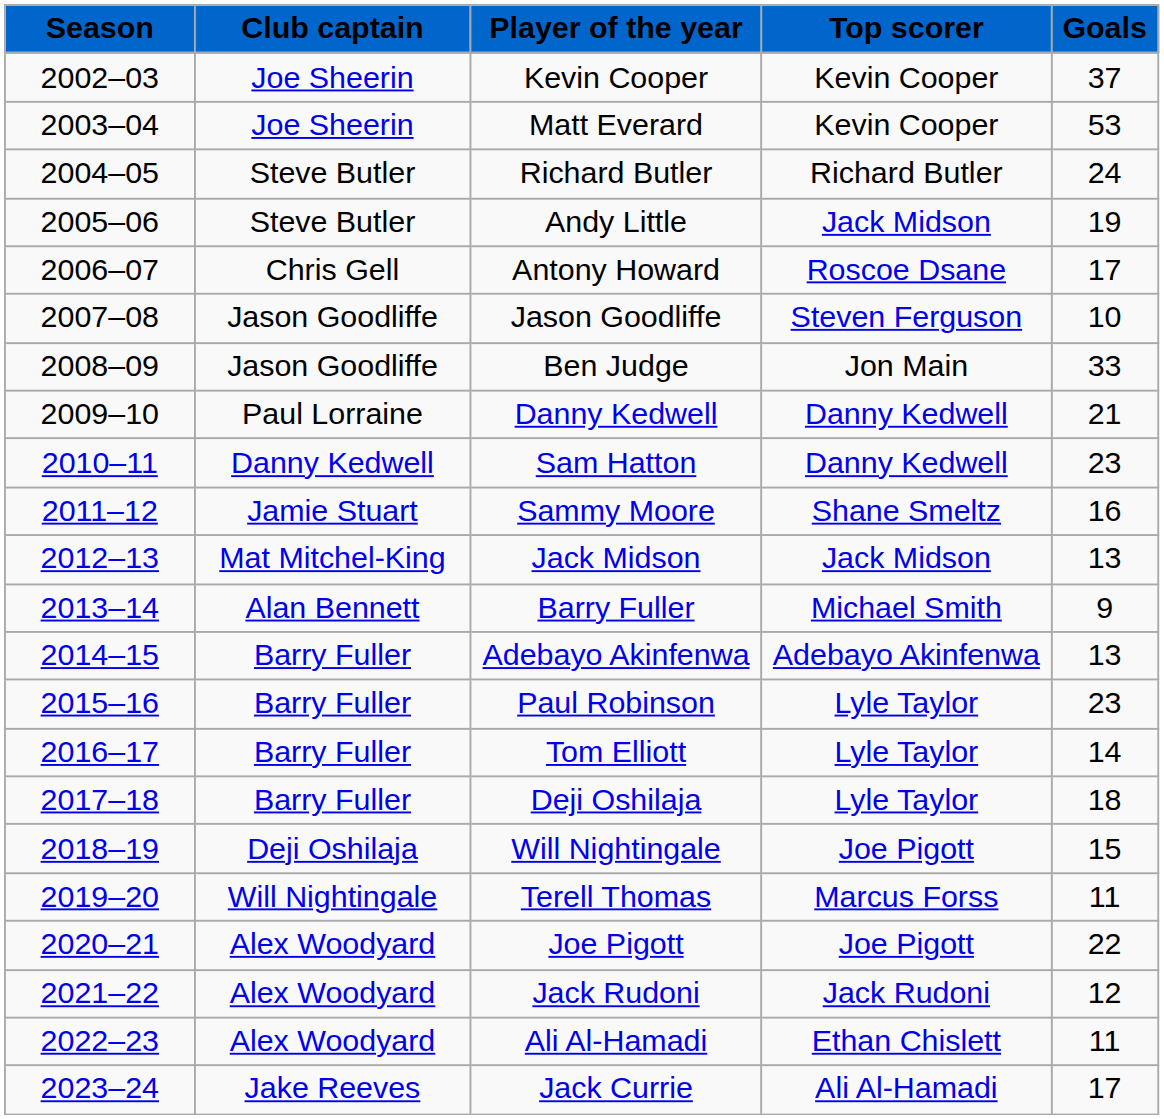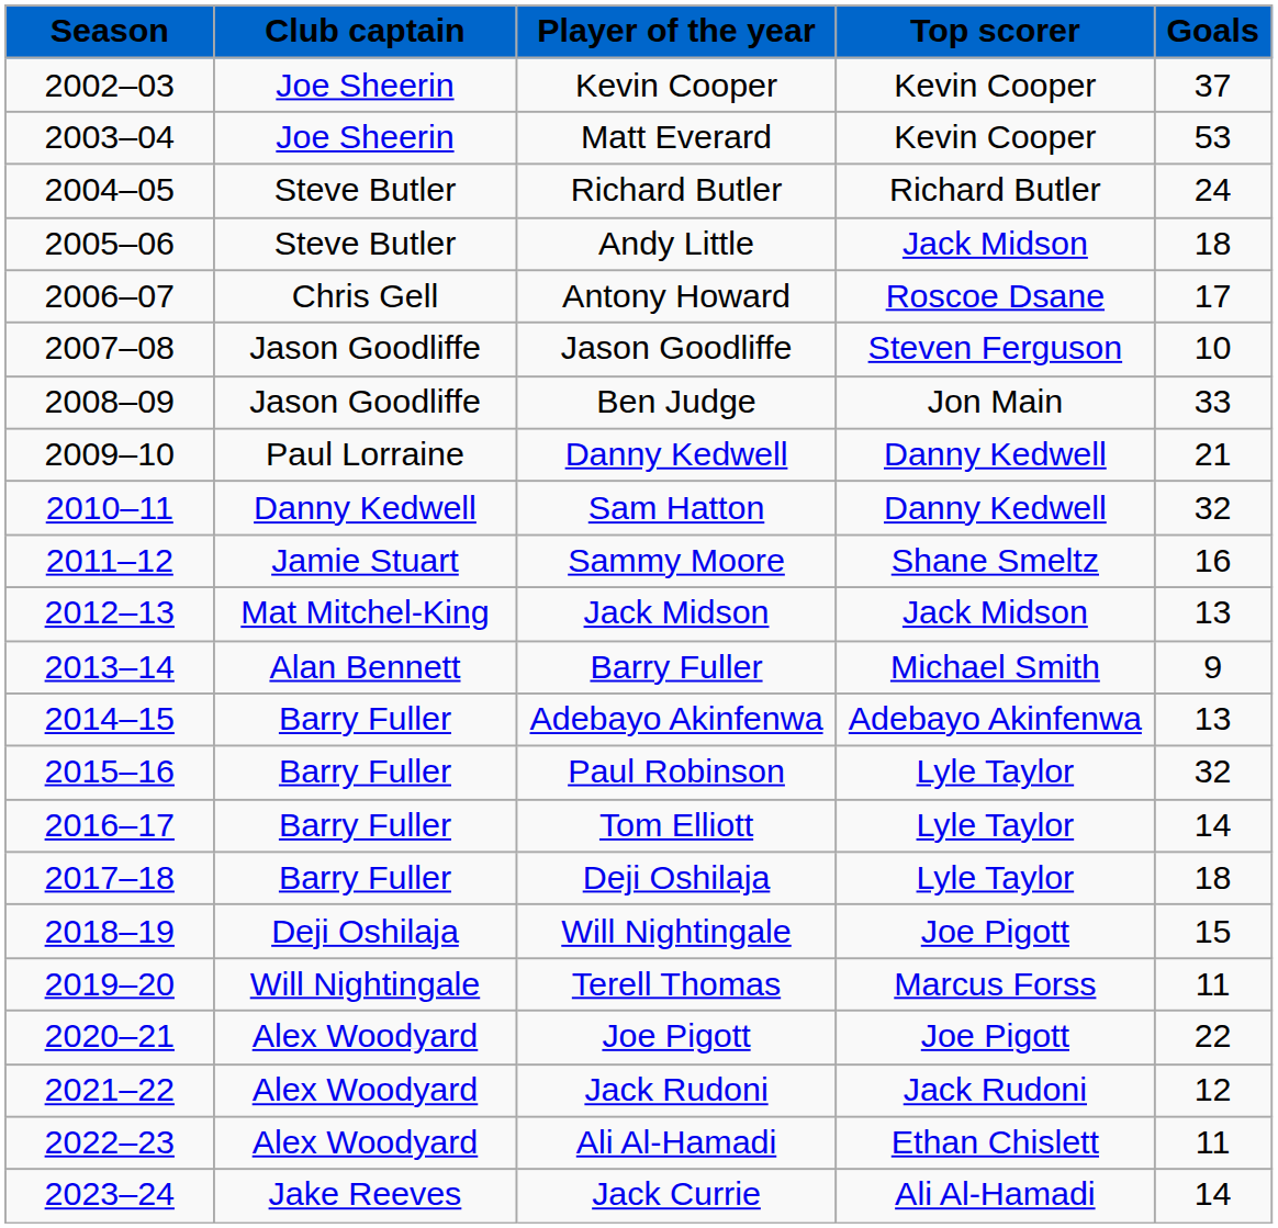 <table class="wikitable" style="text-align:center;">
 <tr>
 <th style="background:#0066cb; width:100px;"><span>Season</span></th>
 <th style="background:#0066cb; width:150px;"><span>Club captain</span></th>
 <th style="background:#0066cb; width:160px;"><span>Player of the year</span></th>
 <th style="background:#0066cb; width:160px;"><span>Top scorer</span></th>
 <th style="background:#0066cb; width:50px;"><span>Goals</span></th>
 </tr>
 <tr>
 <td>2002–03</td>
 <td> <a href='#'>Joe Sheerin</a></td>
 <td> Kevin Cooper</td>
 <td> Kevin Cooper</td>
 <td>37</td>
 </tr>
 <tr>
 <td>2003–04</td>
 <td> <a href='#'>Joe Sheerin</a></td>
 <td> Matt Everard</td>
 <td> Kevin Cooper</td>
 <td>53</td>
 </tr>
 <tr>
 <td>2004–05</td>
 <td> Steve Butler</td>
 <td> Richard Butler</td>
 <td> Richard Butler</td>
 <td>24</td>
 </tr>
 <tr>
 <td>2005–06</td>
 <td> Steve Butler</td>
 <td> Andy Little</td>
 <td> <a href='#'>Jack Midson</a></td>
-<td>19</td>
+<td>18</td>
 </tr>
 <tr>
 <td>2006–07</td>
 <td> Chris Gell</td>
 <td> Antony Howard</td>
 <td> <a href='#'>Roscoe Dsane</a></td>
 <td>17</td>
 </tr>
 <tr>
 <td>2007–08</td>
 <td> Jason Goodliffe</td>
 <td> Jason Goodliffe</td>
 <td> <a href='#'>Steven Ferguson</a></td>
 <td>10</td>
 </tr>
 <tr>
 <td>2008–09</td>
 <td> Jason Goodliffe</td>
 <td> Ben Judge</td>
 <td> Jon Main</td>
 <td>33</td>
 </tr>
 <tr>
 <td>2009–10</td>
 <td> Paul Lorraine</td>
 <td> <a href='#'>Danny Kedwell</a></td>
 <td> <a href='#'>Danny Kedwell</a></td>
 <td>21</td>
 </tr>
 <tr>
 <td><a href='#'>2010–11</a></td>
 <td> <a href='#'>Danny Kedwell</a></td>
 <td> <a href='#'>Sam Hatton</a></td>
 <td> <a href='#'>Danny Kedwell</a></td>
-<td>23</td>
+<td>32</td>
 </tr>
 <tr>
 <td><a href='#'>2011–12</a></td>
 <td> <a href='#'>Jamie Stuart</a></td>
 <td> <a href='#'>Sammy Moore</a></td>
 <td> <a href='#'>Shane Smeltz</a></td>
 <td>16</td>
 </tr>
 <tr>
 <td><a href='#'>2012–13</a></td>
 <td> <a href='#'>Mat Mitchel-King</a></td>
 <td> <a href='#'>Jack Midson</a></td>
 <td> <a href='#'>Jack Midson</a></td>
 <td>13</td>
 </tr>
 <tr>
 <td><a href='#'>2013–14</a></td>
 <td> <a href='#'>Alan Bennett</a></td>
 <td> <a href='#'>Barry Fuller</a></td>
 <td> <a href='#'>Michael Smith</a></td>
 <td>9</td>
 </tr>
 <tr>
 <td><a href='#'>2014–15</a></td>
 <td> <a href='#'>Barry Fuller</a></td>
 <td> <a href='#'>Adebayo Akinfenwa</a></td>
 <td> <a href='#'>Adebayo Akinfenwa</a></td>
 <td>13</td>
 </tr>
 <tr>
 <td><a href='#'>2015–16</a></td>
 <td> <a href='#'>Barry Fuller</a></td>
 <td> <a href='#'>Paul Robinson</a></td>
 <td> <a href='#'>Lyle Taylor</a></td>
-<td>23</td>
+<td>32</td>
 </tr>
 <tr>
 <td><a href='#'>2016–17</a></td>
 <td> <a href='#'>Barry Fuller</a></td>
 <td> <a href='#'>Tom Elliott</a></td>
 <td> <a href='#'>Lyle Taylor</a></td>
 <td>14</td>
 </tr>
 <tr>
 <td><a href='#'>2017–18</a></td>
 <td> <a href='#'>Barry Fuller</a></td>
 <td> <a href='#'>Deji Oshilaja</a></td>
 <td> <a href='#'>Lyle Taylor</a></td>
 <td>18</td>
 </tr>
 <tr>
 <td><a href='#'>2018–19</a></td>
 <td> <a href='#'>Deji Oshilaja</a></td>
 <td> <a href='#'>Will Nightingale</a></td>
 <td> <a href='#'>Joe Pigott</a></td>
 <td>15</td>
 </tr>
 <tr>
 <td><a href='#'>2019–20</a></td>
 <td> <a href='#'>Will Nightingale</a></td>
 <td> <a href='#'>Terell Thomas</a></td>
 <td> <a href='#'>Marcus Forss</a></td>
 <td>11</td>
 </tr>
 <tr>
 <td><a href='#'>2020–21</a></td>
 <td> <a href='#'>Alex Woodyard</a></td>
 <td> <a href='#'>Joe Pigott</a></td>
 <td> <a href='#'>Joe Pigott</a></td>
 <td>22</td>
 </tr>
 <tr>
 <td><a href='#'>2021–22</a></td>
 <td> <a href='#'>Alex Woodyard</a></td>
 <td> <a href='#'>Jack Rudoni</a></td>
 <td> <a href='#'>Jack Rudoni</a></td>
 <td>12</td>
 </tr>
 <tr>
 <td><a href='#'>2022–23</a></td>
 <td> <a href='#'>Alex Woodyard</a></td>
 <td> <a href='#'>Ali Al-Hamadi</a></td>
 <td> <a href='#'>Ethan Chislett</a></td>
 <td>11</td>
 </tr>
 <tr>
 <td><a href='#'>2023–24</a></td>
 <td> <a href='#'>Jake Reeves</a></td>
 <td> <a href='#'>Jack Currie</a></td>
 <td> <a href='#'>Ali Al-Hamadi</a></td>
-<td>17</td>
+<td>14</td>
 </tr>
 </table>
